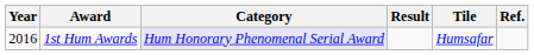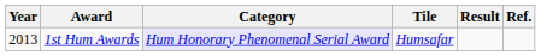 <table class="wikitable">
 <tr>
 <th>Year</th>
 <th>Award</th>
 <th>Category</th>
+<th>Tile</th>
 <th>Result</th>
-<th>Tile</th>
 <th>Ref.</th>
 </tr>
 <tr>
-<td>2016</td>
+<td>2013</td>
 <td><em><a href='#'>1st Hum Awards</a></em></td>
 <td style="background: lavender;"><em><a href='#'>Hum Honorary Phenomenal Serial Award</a></em></td>
+<td><em><a href='#'>Humsafar</a></em></td>
 <td></td>
-<td><em><a href='#'>Humsafar</a></em></td>
 <td></td>
 </tr>
 </table>
